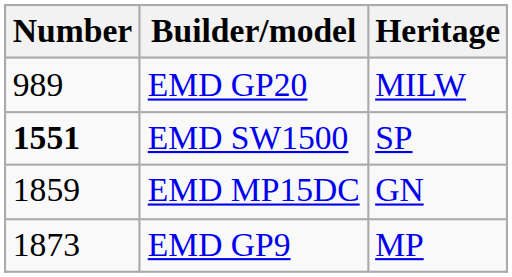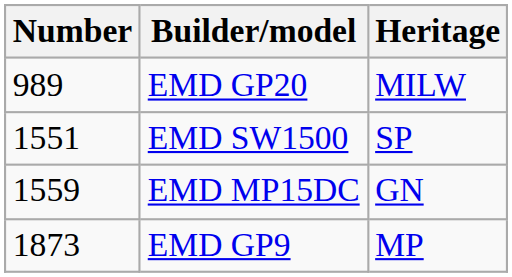 <table class=wikitable>
 <tr>
 <th>Number</th>
 <th>Builder/model</th>
 <th>Heritage</th>
 </tr>
 <tr>
 <td>989</td>
 <td><a href='#'>EMD GP20</a></td>
 <td><a href='#'>MILW</a></td>
 </tr>
 <tr>
-<td><strong>1551</strong></td>
+<td>1551</td>
 <td><a href='#'>EMD SW1500</a></td>
 <td><a href='#'>SP</a></td>
 </tr>
 <tr>
-<td>1859</td>
+<td>1559</td>
 <td><a href='#'>EMD MP15DC</a></td>
 <td><a href='#'>GN</a></td>
 </tr>
 <tr>
 <td>1873</td>
 <td><a href='#'>EMD GP9</a></td>
 <td><a href='#'>MP</a></td>
 </tr>
 </table>
